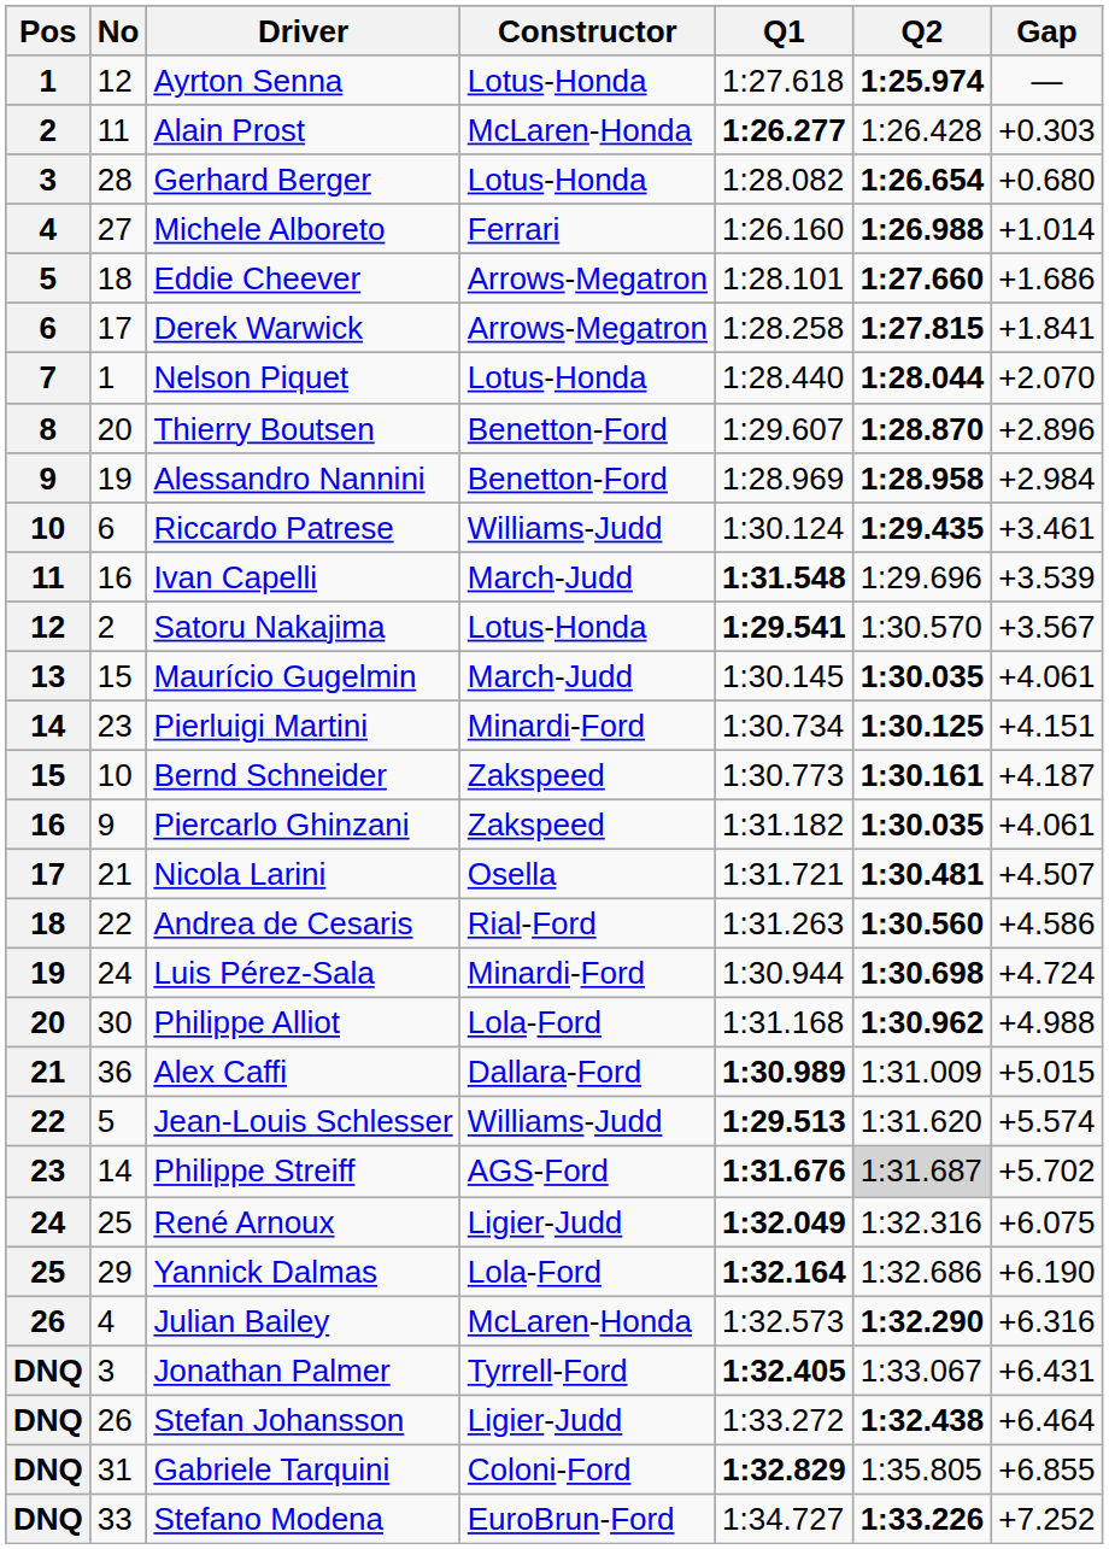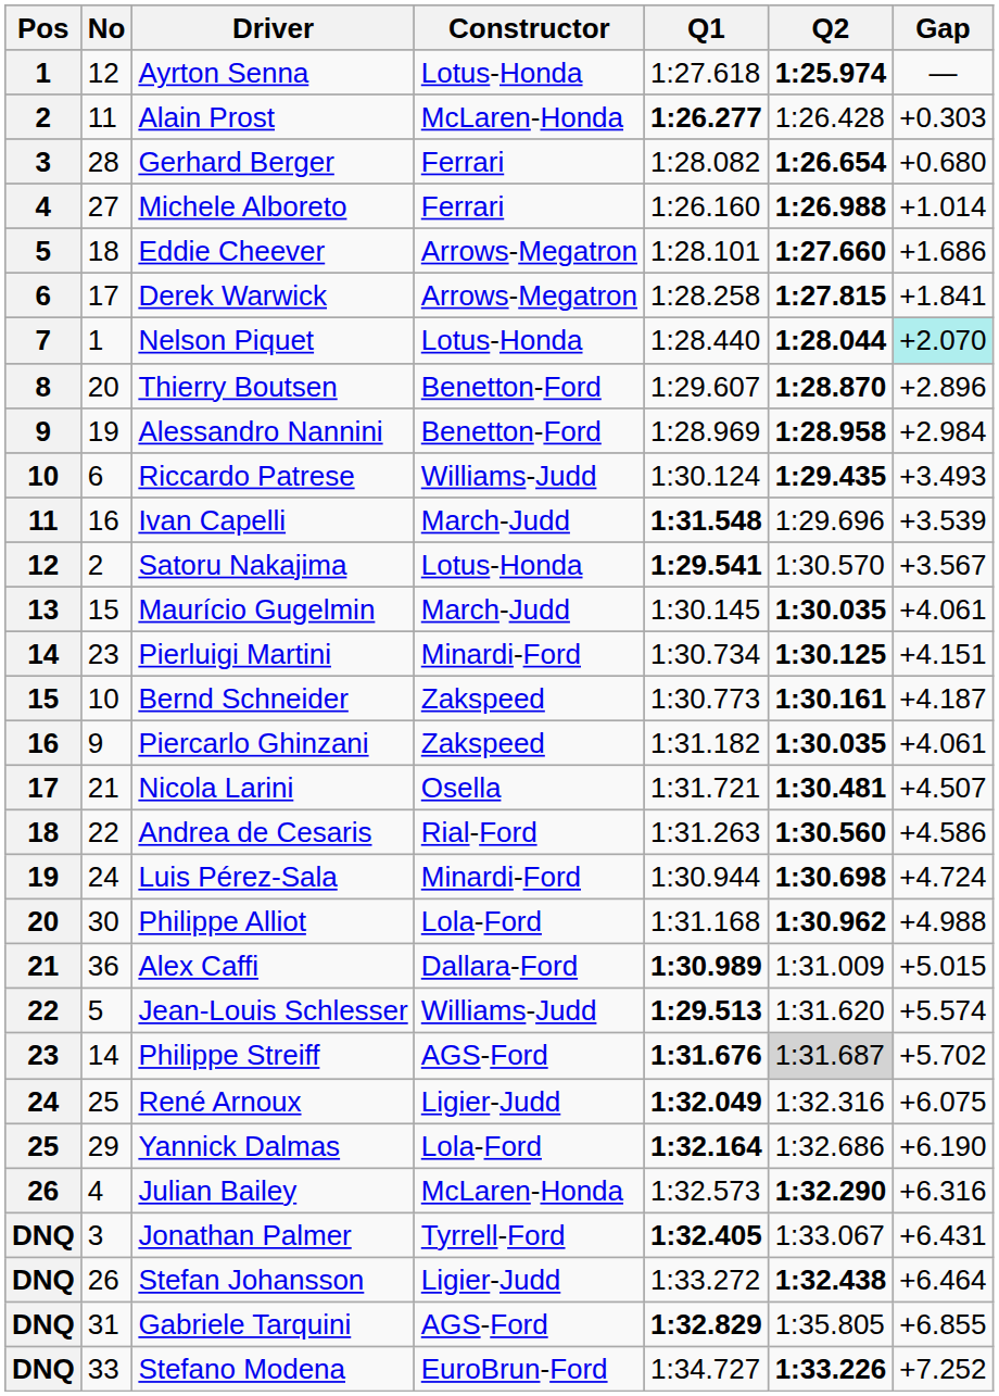 <table class="wikitable sortable" style="font-size: 95%;">
 <tr>
 <th>Pos</th>
 <th>No</th>
 <th>Driver</th>
 <th>Constructor</th>
 <th>Q1</th>
 <th>Q2</th>
 <th>Gap</th>
 </tr>
 <tr>
 <th>1</th>
 <td>12</td>
 <td> <a href='#'>Ayrton Senna</a></td>
 <td><a href='#'>Lotus</a>-<a href='#'>Honda</a></td>
 <td>1:27.618</td>
 <td><strong>1:25.974</strong></td>
 <td align="center">—</td>
 </tr>
 <tr>
 <th>2</th>
 <td>11</td>
 <td> <a href='#'>Alain Prost</a></td>
 <td><a href='#'>McLaren</a>-<a href='#'>Honda</a></td>
 <td><strong>1:26.277</strong></td>
 <td>1:26.428</td>
 <td>+0.303</td>
 </tr>
 <tr>
 <th>3</th>
 <td>28</td>
 <td> <a href='#'>Gerhard Berger</a></td>
-<td><a href='#'>Lotus</a>-<a href='#'>Honda</a></td>
+<td><a href='#'>Ferrari</a></td>
 <td>1:28.082</td>
 <td><strong>1:26.654</strong></td>
 <td>+0.680</td>
 </tr>
 <tr>
 <th>4</th>
 <td>27</td>
 <td> <a href='#'>Michele Alboreto</a></td>
 <td><a href='#'>Ferrari</a></td>
 <td>1:26.160</td>
 <td><strong>1:26.988</strong></td>
 <td>+1.014</td>
 </tr>
 <tr>
 <th>5</th>
 <td>18</td>
 <td> <a href='#'>Eddie Cheever</a></td>
 <td><a href='#'>Arrows</a>-<a href='#'>Megatron</a></td>
 <td>1:28.101</td>
 <td><strong>1:27.660</strong></td>
 <td>+1.686</td>
 </tr>
 <tr>
 <th>6</th>
 <td>17</td>
 <td> <a href='#'>Derek Warwick</a></td>
 <td><a href='#'>Arrows</a>-<a href='#'>Megatron</a></td>
 <td>1:28.258</td>
 <td><strong>1:27.815</strong></td>
 <td>+1.841</td>
 </tr>
 <tr>
 <th>7</th>
 <td>1</td>
 <td> <a href='#'>Nelson Piquet</a></td>
 <td><a href='#'>Lotus</a>-<a href='#'>Honda</a></td>
 <td>1:28.440</td>
 <td><strong>1:28.044</strong></td>
-<td>+2.070</td>
+<td style="background: paleturquoise;">+2.070</td>
 </tr>
 <tr>
 <th>8</th>
 <td>20</td>
 <td> <a href='#'>Thierry Boutsen</a></td>
 <td><a href='#'>Benetton</a>-<a href='#'>Ford</a></td>
 <td>1:29.607</td>
 <td><strong>1:28.870</strong></td>
 <td>+2.896</td>
 </tr>
 <tr>
 <th>9</th>
 <td>19</td>
 <td> <a href='#'>Alessandro Nannini</a></td>
 <td><a href='#'>Benetton</a>-<a href='#'>Ford</a></td>
 <td>1:28.969</td>
 <td><strong>1:28.958</strong></td>
 <td>+2.984</td>
 </tr>
 <tr>
 <th>10</th>
 <td>6</td>
 <td> <a href='#'>Riccardo Patrese</a></td>
 <td><a href='#'>Williams</a>-<a href='#'>Judd</a></td>
 <td>1:30.124</td>
 <td><strong>1:29.435</strong></td>
-<td>+3.461</td>
+<td>+3.493</td>
 </tr>
 <tr>
 <th>11</th>
 <td>16</td>
 <td> <a href='#'>Ivan Capelli</a></td>
 <td><a href='#'>March</a>-<a href='#'>Judd</a></td>
 <td><strong>1:31.548</strong></td>
 <td>1:29.696</td>
 <td>+3.539</td>
 </tr>
 <tr>
 <th>12</th>
 <td>2</td>
 <td> <a href='#'>Satoru Nakajima</a></td>
 <td><a href='#'>Lotus</a>-<a href='#'>Honda</a></td>
 <td><strong>1:29.541</strong></td>
 <td>1:30.570</td>
 <td>+3.567</td>
 </tr>
 <tr>
 <th>13</th>
 <td>15</td>
 <td> <a href='#'>Maurício Gugelmin</a></td>
 <td><a href='#'>March</a>-<a href='#'>Judd</a></td>
 <td>1:30.145</td>
 <td><strong>1:30.035</strong></td>
 <td>+4.061</td>
 </tr>
 <tr>
 <th>14</th>
 <td>23</td>
 <td> <a href='#'>Pierluigi Martini</a></td>
 <td><a href='#'>Minardi</a>-<a href='#'>Ford</a></td>
 <td>1:30.734</td>
 <td><strong>1:30.125</strong></td>
 <td>+4.151</td>
 </tr>
 <tr>
 <th>15</th>
 <td>10</td>
 <td> <a href='#'>Bernd Schneider</a></td>
 <td><a href='#'>Zakspeed</a></td>
 <td>1:30.773</td>
 <td><strong>1:30.161</strong></td>
 <td>+4.187</td>
 </tr>
 <tr>
 <th>16</th>
 <td>9</td>
 <td> <a href='#'>Piercarlo Ghinzani</a></td>
 <td><a href='#'>Zakspeed</a></td>
 <td>1:31.182</td>
 <td><strong>1:30.035</strong></td>
 <td>+4.061</td>
 </tr>
 <tr>
 <th>17</th>
 <td>21</td>
 <td> <a href='#'>Nicola Larini</a></td>
 <td><a href='#'>Osella</a></td>
 <td>1:31.721</td>
 <td><strong>1:30.481</strong></td>
 <td>+4.507</td>
 </tr>
 <tr>
 <th>18</th>
 <td>22</td>
 <td> <a href='#'>Andrea de Cesaris</a></td>
 <td><a href='#'>Rial</a>-<a href='#'>Ford</a></td>
 <td>1:31.263</td>
 <td><strong>1:30.560</strong></td>
 <td>+4.586</td>
 </tr>
 <tr>
 <th>19</th>
 <td>24</td>
 <td> <a href='#'>Luis Pérez-Sala</a></td>
 <td><a href='#'>Minardi</a>-<a href='#'>Ford</a></td>
 <td>1:30.944</td>
 <td><strong>1:30.698</strong></td>
 <td>+4.724</td>
 </tr>
 <tr>
 <th>20</th>
 <td>30</td>
 <td> <a href='#'>Philippe Alliot</a></td>
 <td><a href='#'>Lola</a>-<a href='#'>Ford</a></td>
 <td>1:31.168</td>
 <td><strong>1:30.962</strong></td>
 <td>+4.988</td>
 </tr>
 <tr>
 <th>21</th>
 <td>36</td>
 <td> <a href='#'>Alex Caffi</a></td>
 <td><a href='#'>Dallara</a>-<a href='#'>Ford</a></td>
 <td><strong>1:30.989</strong></td>
 <td>1:31.009</td>
 <td>+5.015</td>
 </tr>
 <tr>
 <th>22</th>
 <td>5</td>
 <td> <a href='#'>Jean-Louis Schlesser</a></td>
 <td><a href='#'>Williams</a>-<a href='#'>Judd</a></td>
 <td><strong>1:29.513</strong></td>
 <td>1:31.620</td>
 <td>+5.574</td>
 </tr>
 <tr>
 <th>23</th>
 <td>14</td>
 <td> <a href='#'>Philippe Streiff</a></td>
 <td><a href='#'>AGS</a>-<a href='#'>Ford</a></td>
 <td><strong>1:31.676</strong></td>
 <td style="background: lightgrey;">1:31.687</td>
 <td>+5.702</td>
 </tr>
 <tr>
 <th>24</th>
 <td>25</td>
 <td> <a href='#'>René Arnoux</a></td>
 <td><a href='#'>Ligier</a>-<a href='#'>Judd</a></td>
 <td><strong>1:32.049</strong></td>
 <td>1:32.316</td>
 <td>+6.075</td>
 </tr>
 <tr>
 <th>25</th>
 <td>29</td>
 <td> <a href='#'>Yannick Dalmas</a></td>
 <td><a href='#'>Lola</a>-<a href='#'>Ford</a></td>
 <td><strong>1:32.164</strong></td>
 <td>1:32.686</td>
 <td>+6.190</td>
 </tr>
 <tr>
 <th>26</th>
 <td>4</td>
 <td> <a href='#'>Julian Bailey</a></td>
 <td><a href='#'>McLaren</a>-<a href='#'>Honda</a></td>
 <td>1:32.573</td>
 <td><strong>1:32.290</strong></td>
 <td>+6.316</td>
 </tr>
 <tr>
 <th>DNQ</th>
 <td>3</td>
 <td> <a href='#'>Jonathan Palmer</a></td>
 <td><a href='#'>Tyrrell</a>-<a href='#'>Ford</a></td>
 <td><strong>1:32.405</strong></td>
 <td>1:33.067</td>
 <td>+6.431</td>
 </tr>
 <tr>
 <th>DNQ</th>
 <td>26</td>
 <td> <a href='#'>Stefan Johansson</a></td>
 <td><a href='#'>Ligier</a>-<a href='#'>Judd</a></td>
 <td>1:33.272</td>
 <td><strong>1:32.438</strong></td>
 <td>+6.464</td>
 </tr>
 <tr>
 <th>DNQ</th>
 <td>31</td>
 <td> <a href='#'>Gabriele Tarquini</a></td>
-<td><a href='#'>Coloni</a>-<a href='#'>Ford</a></td>
+<td><a href='#'>AGS</a>-<a href='#'>Ford</a></td>
 <td><strong>1:32.829</strong></td>
 <td>1:35.805</td>
 <td>+6.855</td>
 </tr>
 <tr>
 <th>DNQ</th>
 <td>33</td>
 <td> <a href='#'>Stefano Modena</a></td>
 <td><a href='#'>EuroBrun</a>-<a href='#'>Ford</a></td>
 <td>1:34.727</td>
 <td><strong>1:33.226</strong></td>
 <td>+7.252</td>
 </tr>
 </table>
